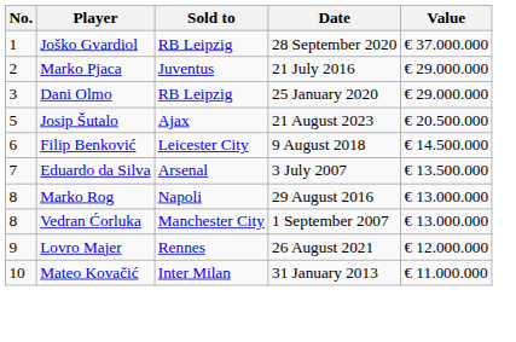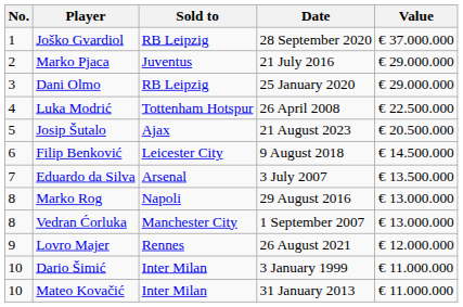 <table class="wikitable">
 <tr>
 <th>No.</th>
 <th>Player</th>
 <th>Sold to</th>
 <th>Date</th>
 <th>Value</th>
 </tr>
 <tr>
 <td>1</td>
 <td> <a href='#'>Joško Gvardiol</a></td>
 <td> <a href='#'>RB Leipzig</a></td>
 <td>28 September 2020</td>
 <td>€ 37.000.000</td>
 </tr>
 <tr>
 <td>2</td>
 <td> <a href='#'>Marko Pjaca</a></td>
 <td> <a href='#'>Juventus</a></td>
 <td>21 July 2016</td>
 <td>€ 29.000.000</td>
 </tr>
 <tr>
 <td>3</td>
 <td> <a href='#'>Dani Olmo</a></td>
 <td> <a href='#'>RB Leipzig</a></td>
 <td>25 January 2020</td>
 <td>€ 29.000.000</td>
+</tr>
+<tr>
+<td>4</td>
+<td> <a href='#'>Luka Modrić</a></td>
+<td> <a href='#'>Tottenham Hotspur</a></td>
+<td>26 April 2008</td>
+<td>€ 22.500.000</td>
 </tr>
 <tr>
 <td>5</td>
 <td> <a href='#'>Josip Šutalo</a></td>
 <td> <a href='#'>Ajax</a></td>
 <td>21 August 2023</td>
 <td>€ 20.500.000</td>
 </tr>
 <tr>
 <td>6</td>
 <td> <a href='#'>Filip Benković</a></td>
 <td> <a href='#'>Leicester City</a></td>
 <td>9 August 2018</td>
 <td>€ 14.500.000</td>
 </tr>
 <tr>
 <td>7</td>
 <td> <a href='#'>Eduardo da Silva</a></td>
 <td> <a href='#'>Arsenal</a></td>
 <td>3 July 2007</td>
 <td>€ 13.500.000</td>
 </tr>
 <tr>
 <td>8</td>
 <td> <a href='#'>Marko Rog</a></td>
 <td> <a href='#'>Napoli</a></td>
 <td>29 August 2016</td>
 <td>€ 13.000.000</td>
 </tr>
 <tr>
 <td>8</td>
 <td> <a href='#'>Vedran Ćorluka</a></td>
 <td> <a href='#'>Manchester City</a></td>
 <td>1 September 2007</td>
 <td>€ 13.000.000</td>
 </tr>
 <tr>
 <td>9</td>
 <td> <a href='#'>Lovro Majer</a></td>
 <td> <a href='#'>Rennes</a></td>
 <td>26 August 2021</td>
 <td>€ 12.000.000</td>
 </tr>
 <tr>
 <td>10</td>
+<td> <a href='#'>Dario Šimić</a></td>
+<td> <a href='#'>Inter Milan</a></td>
+<td>3 January 1999</td>
+<td>€ 11.000.000</td>
+</tr>
+<tr>
+<td>10</td>
 <td> <a href='#'>Mateo Kovačić</a></td>
 <td> <a href='#'>Inter Milan</a></td>
 <td>31 January 2013</td>
 <td>€ 11.000.000</td>
 </tr>
 </table>
